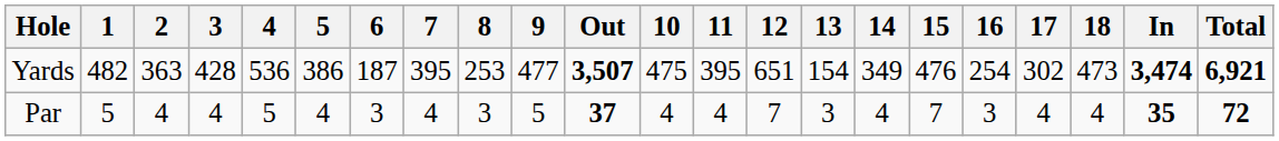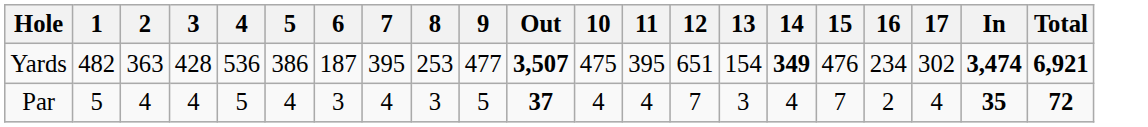 <table class="wikitable" style="text-align:center">
 <tr>
 <th align="left">Hole</th>
 <th>1</th>
 <th>2</th>
 <th>3</th>
 <th>4</th>
 <th>5</th>
 <th>6</th>
 <th>7</th>
 <th>8</th>
 <th>9</th>
 <th>Out</th>
 <th>10</th>
 <th>11</th>
 <th>12</th>
 <th>13</th>
 <th>14</th>
 <th>15</th>
 <th>16</th>
 <th>17</th>
-<th>18</th>
 <th>In</th>
 <th>Total</th>
 </tr>
 <tr>
 <td align="left">Yards</td>
 <td>482</td>
 <td>363</td>
 <td>428</td>
 <td>536</td>
 <td>386</td>
 <td>187</td>
 <td>395</td>
 <td>253</td>
 <td>477</td>
 <td><strong>3,507</strong></td>
 <td>475</td>
 <td>395</td>
 <td>651</td>
 <td>154</td>
-<td>349</td>
+<td><strong>349</strong></td>
 <td>476</td>
-<td>254</td>
+<td>234</td>
 <td>302</td>
-<td>473</td>
 <td><strong>3,474</strong></td>
 <td><strong>6,921</strong></td>
 </tr>
 <tr>
 <td>Par</td>
 <td>5</td>
 <td>4</td>
 <td>4</td>
 <td>5</td>
 <td>4</td>
 <td>3</td>
 <td>4</td>
 <td>3</td>
 <td>5</td>
 <td><strong>37</strong></td>
 <td>4</td>
 <td>4</td>
 <td>7</td>
 <td>3</td>
 <td>4</td>
 <td>7</td>
-<td>3</td>
-<td>4</td>
+<td>2</td>
 <td>4</td>
 <td><strong>35</strong></td>
 <td><strong>72</strong></td>
 </tr>
 </table>
